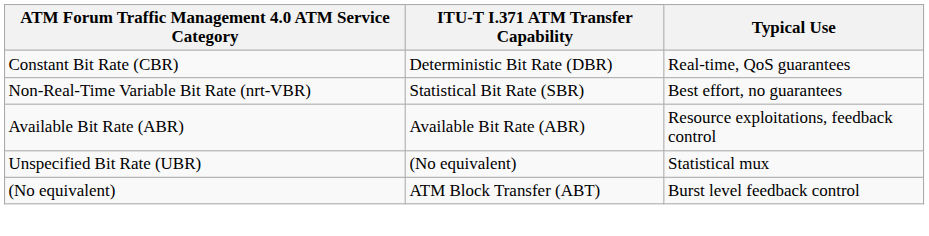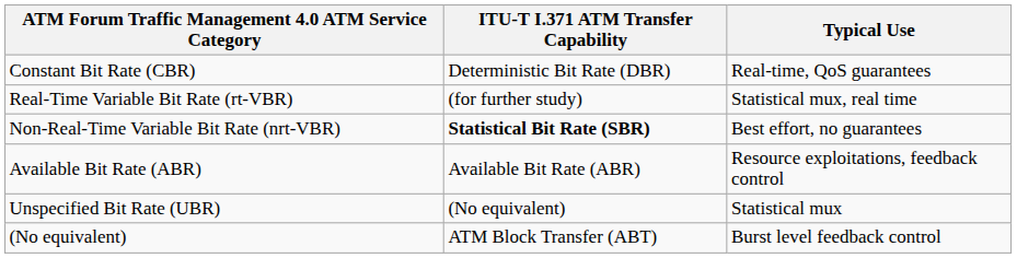 <table class="wikitable">
 <tr>
 <th>ATM Forum Traffic Management 4.0 ATM Service Category</th>
 <th>ITU-T I.371 ATM Transfer Capability</th>
 <th>Typical Use</th>
 </tr>
 <tr>
 <td>Constant Bit Rate (CBR)</td>
 <td>Deterministic Bit Rate (DBR)</td>
 <td>Real-time, QoS guarantees</td>
 </tr>
 <tr>
+<td>Real-Time Variable Bit Rate (rt-VBR)</td>
+<td>(for further study)</td>
+<td>Statistical mux, real time</td>
+</tr>
+<tr>
 <td>Non-Real-Time Variable Bit Rate (nrt-VBR)</td>
-<td>Statistical Bit Rate (SBR)</td>
+<td><strong>Statistical Bit Rate (SBR)</strong></td>
 <td>Best effort, no guarantees</td>
 </tr>
 <tr>
 <td>Available Bit Rate (ABR)</td>
 <td>Available Bit Rate (ABR)</td>
 <td>Resource exploitations, feedback control</td>
 </tr>
 <tr>
 <td>Unspecified Bit Rate (UBR)</td>
 <td>(No equivalent)</td>
 <td>Statistical mux</td>
 </tr>
 <tr>
 <td>(No equivalent)</td>
 <td>ATM Block Transfer (ABT)</td>
 <td>Burst level feedback control</td>
 </tr>
 </table>
